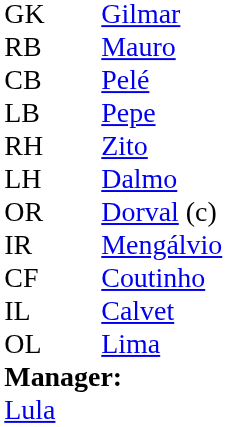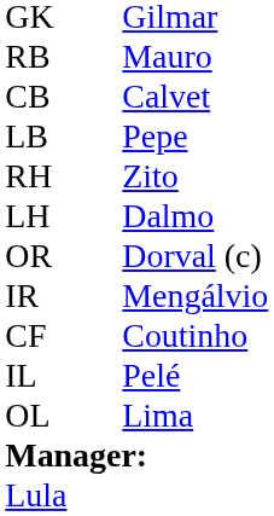 <table style="font-size:90%; margin:0.2em auto;" cellspacing="0" cellpadding="0">
 <tr>
 <th width="25"></th>
 <th width="25"></th>
 </tr>
 <tr>
 <td>GK</td>
 <td></td>
 <td> <a href='#'>Gilmar</a></td>
 </tr>
 <tr>
 <td>RB</td>
 <td></td>
 <td> <a href='#'>Mauro</a></td>
 </tr>
 <tr>
 <td>CB</td>
 <td></td>
-<td> <a href='#'>Pelé</a></td>
+<td> <a href='#'>Calvet</a></td>
 </tr>
 <tr>
 <td>LB</td>
 <td></td>
 <td> <a href='#'>Pepe</a></td>
 </tr>
 <tr>
 <td>RH</td>
 <td></td>
 <td> <a href='#'>Zito</a></td>
 </tr>
 <tr>
 <td>LH</td>
 <td></td>
 <td> <a href='#'>Dalmo</a></td>
 </tr>
 <tr>
 <td>OR</td>
 <td></td>
 <td> <a href='#'>Dorval</a> (c)</td>
 </tr>
 <tr>
 <td>IR</td>
 <td></td>
 <td> <a href='#'>Mengálvio</a></td>
 </tr>
 <tr>
 <td>CF</td>
 <td></td>
 <td> <a href='#'>Coutinho</a></td>
 </tr>
 <tr>
 <td>IL</td>
 <td></td>
-<td> <a href='#'>Calvet</a></td>
+<td> <a href='#'>Pelé</a></td>
 </tr>
 <tr>
 <td>OL</td>
 <td></td>
 <td> <a href='#'>Lima</a></td>
 </tr>
 <tr>
 <td colspan=3><strong>Manager:</strong></td>
 </tr>
 <tr>
 <td colspan=4> <a href='#'>Lula</a></td>
 </tr>
 </table>
